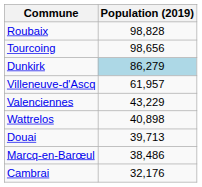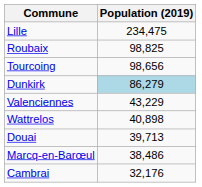 <table class=wikitable>
 <tr>
 <th>Commune</th>
 <th>Population (2019)</th>
 </tr>
 <tr>
+<td><a href='#'>Lille</a></td>
+<td style="text-align: center;">234,475</td>
+</tr>
+<tr>
 <td><a href='#'>Roubaix</a></td>
-<td style="text-align: center;">98,828</td>
+<td style="text-align: center;">98,825</td>
 </tr>
 <tr>
 <td><a href='#'>Tourcoing</a></td>
 <td style="text-align: center;">98,656</td>
 </tr>
 <tr>
 <td><a href='#'>Dunkirk</a></td>
 <td style="background: lightblue; text-align: center;">86,279</td>
-</tr>
-<tr>
-<td><a href='#'>Villeneuve-d'Ascq</a></td>
-<td style="text-align: center;">61,957</td>
 </tr>
 <tr>
 <td><a href='#'>Valenciennes</a></td>
 <td style="text-align: center;">43,229</td>
 </tr>
 <tr>
 <td><a href='#'>Wattrelos</a></td>
 <td style="text-align: center;">40,898</td>
 </tr>
 <tr>
 <td><a href='#'>Douai</a></td>
 <td style="text-align: center;">39,713</td>
 </tr>
 <tr>
 <td><a href='#'>Marcq-en-Barœul</a></td>
 <td style="text-align: center;">38,486</td>
 </tr>
 <tr>
 <td><a href='#'>Cambrai</a></td>
 <td style="text-align: center;">32,176</td>
 </tr>
 </table>
